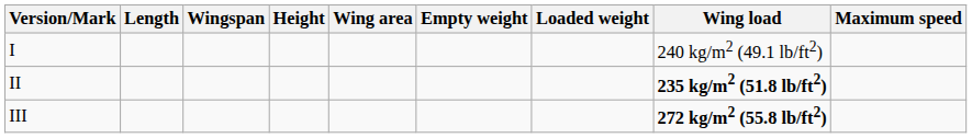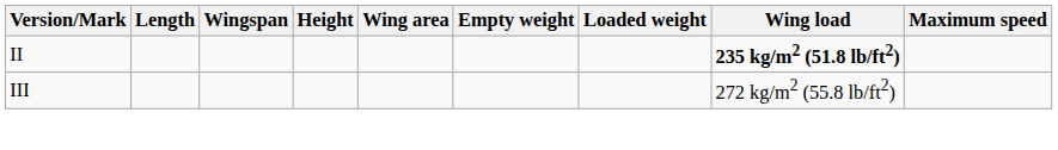 <table class="wikitable sortable">
 <tr>
 <th scope="col">Version/Mark</th>
 <th scope="col">Length</th>
 <th scope="col">Wingspan</th>
 <th scope="col">Height</th>
 <th scope="col">Wing area</th>
 <th scope="col">Empty weight</th>
 <th scope="col">Loaded weight</th>
 <th scope="col">Wing load</th>
 <th scope="col">Maximum speed</th>
-</tr>
-<tr>
-<td>I</td>
-<td></td>
-<td></td>
-<td></td>
-<td></td>
-<td></td>
-<td></td>
-<td>240 kg/m<sup>2</sup> (49.1 lb/ft<sup>2</sup>)</td>
-<td></td>
 </tr>
 <tr>
 <td>II</td>
 <td></td>
 <td></td>
 <td></td>
 <td></td>
 <td></td>
 <td></td>
 <td><strong>235 kg/m<sup>2</sup> (51.8 lb/ft<sup>2</sup>)</strong></td>
 <td></td>
 </tr>
 <tr>
 <td>III</td>
 <td></td>
 <td></td>
 <td></td>
 <td></td>
 <td></td>
 <td></td>
-<td><strong>272 kg/m<sup>2</sup> (55.8 lb/ft<sup>2</sup>)</strong></td>
+<td>272 kg/m<sup>2</sup> (55.8 lb/ft<sup>2</sup>)</td>
 <td></td>
 </tr>
 </table>
